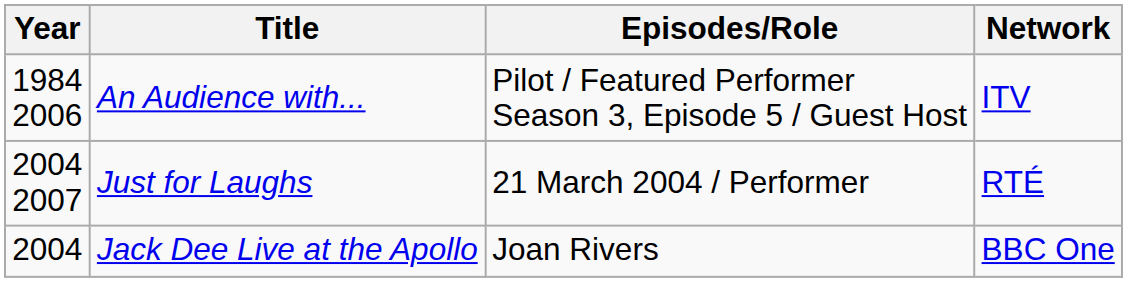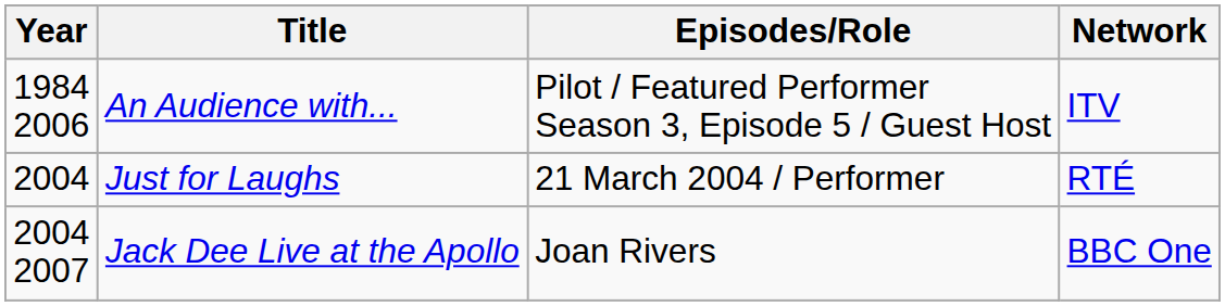 <table class="wikitable sortable">
 <tr>
 <th>Year</th>
 <th>Title</th>
 <th>Episodes/Role</th>
 <th>Network</th>
 </tr>
 <tr>
 <td>1984<br>2006</td>
 <td><em><a href='#'>An Audience with...</a></em></td>
 <td>Pilot / Featured Performer<br>Season 3, Episode 5 / Guest Host</td>
 <td><a href='#'>ITV</a></td>
 </tr>
 <tr>
-<td>2004<br>2007</td>
+<td>2004</td>
 <td><em><a href='#'>Just for Laughs</a></em></td>
 <td>21 March 2004 / Performer</td>
 <td><a href='#'>RTÉ</a></td>
 </tr>
 <tr>
-<td>2004</td>
+<td>2004<br>2007</td>
 <td><em><a href='#'>Jack Dee Live at the Apollo</a></em></td>
 <td>Joan Rivers</td>
 <td><a href='#'>BBC One</a></td>
 </tr>
 </table>
